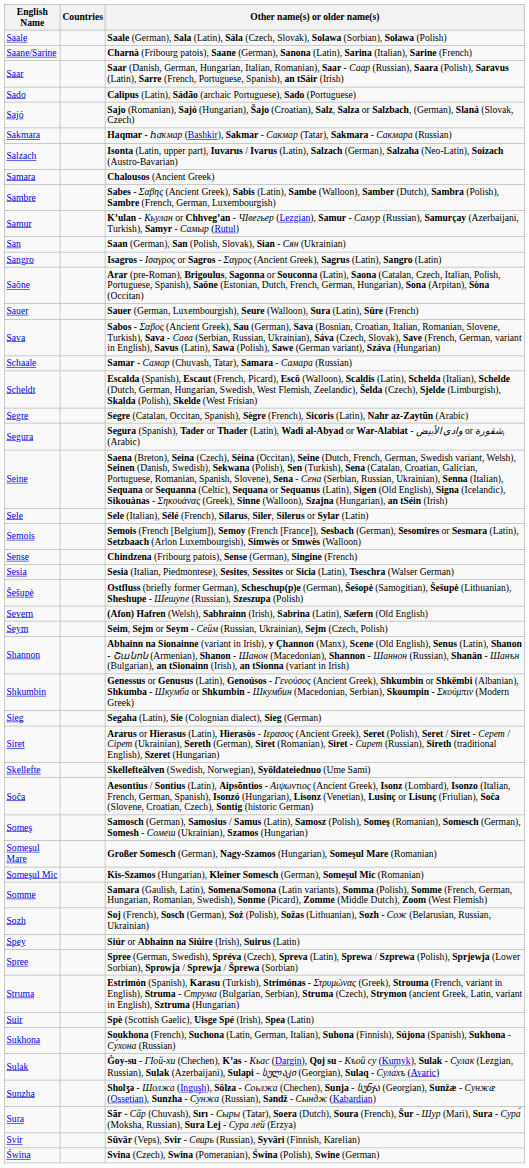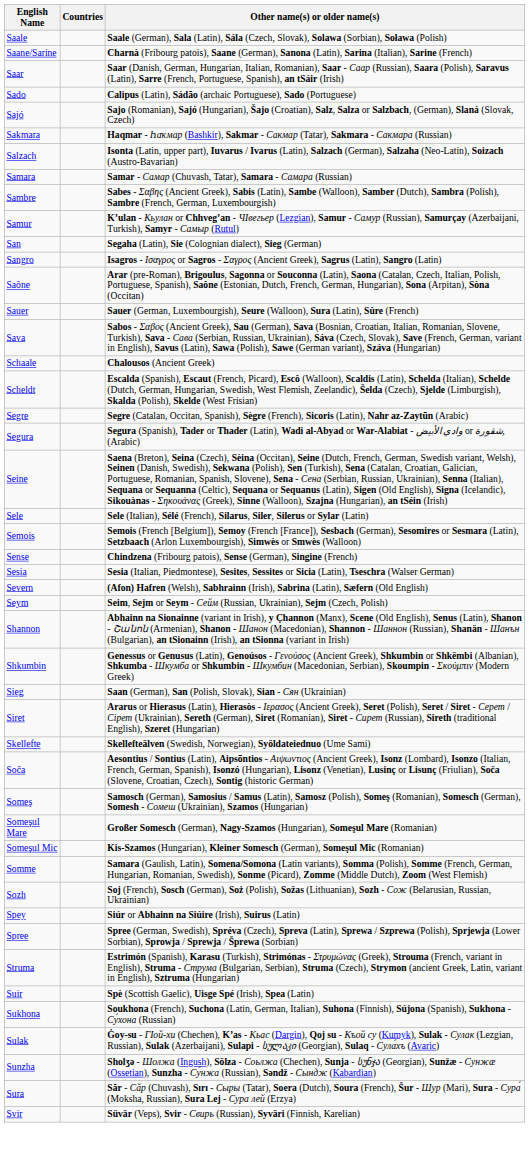 <table class=wikitable>
 <tr>
 <th>English Name</th>
 <th>Countries</th>
 <th>Other name(s) or older name(s)</th>
 </tr>
 <tr>
 <td><a href='#'>Saale</a></td>
 <td></td>
 <td><strong>Saale</strong> (German), <strong>Sala</strong> (Latin), <strong>Sála</strong> (Czech, Slovak), <strong>Solawa</strong> (Sorbian), <strong>Soława</strong> (Polish)</td>
 </tr>
 <tr>
 <td><a href='#'>Saane/Sarine</a></td>
 <td></td>
 <td><strong>Charnà</strong> (Fribourg patois), <strong>Saane</strong> (German), <strong>Sanona</strong> (Latin), <strong>Sarina</strong> (Italian), <strong>Sarine</strong> (French)</td>
 </tr>
 <tr>
 <td><a href='#'>Saar</a></td>
 <td> </td>
 <td><strong>Saar</strong> (Danish, German, Hungarian, Italian, Romanian), <strong>Saar</strong> - <em>Саар</em> (Russian), <strong>Saara</strong> (Polish), <strong>Saravus</strong> (Latin), <strong>Sarre</strong> (French, Portuguese, Spanish), <strong>an tSáir</strong> (Irish)</td>
 </tr>
 <tr>
 <td><a href='#'>Sado</a></td>
 <td></td>
 <td><strong>Calipus</strong> (Latin), <strong>Sádão</strong> (archaic Portuguese), <strong>Sado</strong> (Portuguese)</td>
 </tr>
 <tr>
 <td><a href='#'>Sajó</a></td>
 <td> </td>
 <td><strong>Sajo</strong> (Romanian), <strong>Sajó</strong> (Hungarian), <strong>Šajo</strong> (Croatian), <strong>Salz</strong>, <strong>Salza</strong> or <strong>Salzbach</strong>, (German), <strong>Slaná</strong> (Slovak, Czech)</td>
 </tr>
 <tr>
 <td><a href='#'>Sakmara</a></td>
 <td></td>
 <td><strong>Haqmar</strong> - <em>Һаҡмар</em> (<a href='#'>Bashkir</a>), <strong>Sakmar</strong> - <em>Сакмар</em> (Tatar), <strong>Sakmara</strong> - <em>Сакмара</em> (Russian)</td>
 </tr>
 <tr>
 <td><a href='#'>Salzach</a></td>
 <td> </td>
 <td><strong>Isonta</strong> (Latin, upper part), <strong>Iuvarus</strong> / <strong>Ivarus</strong> (Latin), <strong>Salzach</strong> (German), <strong>Salzaha</strong> (Neo-Latin), <strong>Soizach</strong> (Austro-Bavarian)</td>
 </tr>
 <tr>
 <td><a href='#'>Samara</a></td>
 <td></td>
-<td><strong>Chalousos</strong> (Ancient Greek)</td>
+<td><strong>Samar</strong> - <em>Самар</em> (Chuvash, Tatar), <strong>Samara</strong> - <em>Самара</em> (Russian)</td>
 </tr>
 <tr>
 <td><a href='#'>Sambre</a></td>
 <td> </td>
 <td><strong>Sabes</strong> - <em>Σαβης</em> (Ancient Greek), <strong>Sabis</strong> (Latin), <strong>Sambe</strong> (Walloon), <strong>Samber</strong> (Dutch), <strong>Sambra</strong> (Polish), <strong>Sambre</strong> (French, German, Luxembourgish)</td>
 </tr>
 <tr>
 <td><a href='#'>Samur</a></td>
 <td> </td>
 <td><strong>Kʼulan</strong> - <em>Кьулан</em> or <strong>Chhvegʼan</strong> - <em>ЧӀвегьер</em> (<a href='#'>Lezgian</a>), <strong>Samur</strong> - <em>Самур</em> (Russian), <strong>Samurçay</strong> (Azerbaijani, Turkish), <strong>Samyr</strong> - <em>Самыр</em> (<a href='#'>Rutul</a>)</td>
 </tr>
 <tr>
 <td><a href='#'>San</a></td>
 <td> </td>
-<td><strong>Saan</strong> (German), <strong>San</strong> (Polish, Slovak), <strong>Sian</strong> - <em>Сян</em> (Ukrainian)</td>
+<td><strong>Segaha</strong> (Latin), <strong>Sie</strong> (Colognian dialect), <strong>Sieg</strong> (German)</td>
 </tr>
 <tr>
 <td><a href='#'>Sangro</a></td>
 <td></td>
 <td><strong>Isagros</strong> - <em>Ισαγρος</em> or <strong>Sagros</strong> - <em>Σαγρος</em> (Ancient Greek), <strong>Sagrus</strong> (Latin), <strong>Sangro</strong> (Latin)</td>
 </tr>
 <tr>
 <td><a href='#'>Saône</a></td>
 <td></td>
 <td><strong>Arar</strong> (pre-Roman), <strong>Brigoulus</strong>, <strong>Sagonna</strong> or <strong>Souconna</strong> (Latin), <strong>Saona</strong> (Catalan, Czech, Italian, Polish, Portuguese, Spanish), <strong>Saône</strong> (Estonian, Dutch, French, German, Hungarian), <strong>Sona</strong> (Arpitan), <strong>Sòna</strong> (Occitan)</td>
 </tr>
 <tr>
 <td><a href='#'>Sauer</a></td>
 <td>  </td>
 <td><strong>Sauer</strong> (German, Luxembourgish), <strong>Seure</strong> (Walloon), <strong>Sura</strong> (Latin), <strong>Sûre</strong> (French)</td>
 </tr>
 <tr>
 <td><a href='#'>Sava</a></td>
 <td>   </td>
 <td><strong>Sabos</strong> - <em>Σαβος</em> (Ancient Greek), <strong>Sau</strong> (German), <strong>Sava</strong> (Bosnian, Croatian, Italian, Romanian, Slovene, Turkish), <strong>Sava</strong> - <em>Сава</em> (Serbian, Russian, Ukrainian), <strong>Sáva</strong> (Czech, Slovak), <strong>Save</strong> (French, German, variant in English), <strong>Savus</strong> (Latin), <strong>Sawa</strong> (Polish), <strong>Sawe</strong> (German variant), <strong>Száva</strong> (Hungarian)</td>
 </tr>
 <tr>
 <td><a href='#'>Schaale</a></td>
 <td></td>
-<td><strong>Samar</strong> - <em>Самар</em> (Chuvash, Tatar), <strong>Samara</strong> - <em>Самара</em> (Russian)</td>
+<td><strong>Chalousos</strong> (Ancient Greek)</td>
 </tr>
 <tr>
 <td><a href='#'>Scheldt</a></td>
 <td>  </td>
 <td><strong>Escalda</strong> (Spanish), <strong>Escaut</strong> (French, Picard), <strong>Escô</strong> (Walloon), <strong>Scaldis</strong> (Latin), <strong>Schelda</strong> (Italian), <strong>Schelde</strong> (Dutch, German, Hungarian, Swedish, West Flemish, Zeelandic), <strong>Šelda</strong> (Czech), <strong>Sjelde</strong> (Limburgish), <strong>Skalda</strong> (Polish), <strong>Skelde</strong> (West Frisian)</td>
 </tr>
 <tr>
 <td><a href='#'>Segre</a></td>
 <td> </td>
 <td><strong>Segre</strong> (Catalan, Occitan, Spanish), <strong>Sègre</strong> (French), <strong>Sicoris</strong> (Latin), <strong>Nahr az-Zaytūn</strong>  (Arabic)</td>
 </tr>
 <tr>
 <td><a href='#'>Segura</a></td>
 <td></td>
 <td><strong>Segura</strong> (Spanish), <strong>Tader</strong> or <strong>Thader</strong> (Latin), <strong>Wadi al-Abyad</strong> or <strong>War-Alabiat</strong> - <em>وادي الأبيض</em>  or <em>شقورة,</em> (Arabic)</td>
 </tr>
 <tr>
 <td><a href='#'>Seine</a></td>
 <td></td>
 <td><strong>Saena</strong> (Breton), <strong>Seina</strong> (Czech), <strong>Sèina</strong> (Occitan), <strong>Seine</strong> (Dutch, French, German, Swedish variant, Welsh), <strong>Seinen</strong> (Danish, Swedish), <strong>Sekwana</strong> (Polish), <strong>Sen</strong> (Turkish), <strong>Sena</strong> (Catalan, Croatian, Galician, Portuguese, Romanian, Spanish, Slovene), <strong>Sena</strong> - <em>Сена</em> (Serbian, Russian, Ukrainian), <strong>Senna</strong> (Italian), <strong>Sequana</strong> or <strong>Sequanna</strong> (Celtic), <strong>Sequana</strong> or <strong>Sequanus</strong> (Latin), <strong>Sigen</strong> (Old English), <strong>Signa</strong> (Icelandic), <strong>Sikouànas</strong> - <em>Σηκουάνας</em> (Greek),  <strong>Sinne</strong> (Walloon), <strong>Szajna</strong> (Hungarian), <strong>an tSéin</strong> (Irish)</td>
 </tr>
 <tr>
 <td><a href='#'>Sele</a></td>
 <td></td>
 <td><strong>Sele</strong> (Italian), <strong>Sélé</strong> (French), <strong>Silarus</strong>, <strong>Siler</strong>, <strong>Silerus</strong> or <strong>Sylar</strong> (Latin)</td>
 </tr>
 <tr>
 <td><a href='#'>Semois</a></td>
 <td> </td>
 <td><strong>Semois</strong> (French [Belgium]), <strong>Semoy</strong> (French [France]), <strong>Sesbach</strong> (German), <strong>Sesomires</strong> or <strong>Sesmara</strong> (Latin), <strong>Setzbaach</strong> (Arlon Luxembourgish), <strong>Simwès</strong> or <strong>Smwès</strong> (Walloon)</td>
 </tr>
 <tr>
 <td><a href='#'>Sense</a></td>
 <td></td>
 <td><strong>Chindzena</strong> (Fribourg patois), <strong>Sense</strong> (German), <strong>Singine</strong> (French)</td>
 </tr>
 <tr>
 <td><a href='#'>Sesia</a></td>
 <td></td>
 <td><strong>Sesia</strong> (Italian, Piedmontese), <strong>Sesites</strong>, <strong>Sessites</strong> or <strong>Sicia</strong> (Latin), <strong>Tseschra</strong> (Walser German)</td>
 </tr>
 <tr>
-<td><a href='#'>Šešupė</a></td>
-<td>  </td>
-<td><strong>Ostfluss</strong> (briefly former German), <strong>Scheschup(p)e</strong> (German), <strong>Šešopė</strong> (Samogitian), <strong>Šešupė</strong> (Lithuanian), <strong>Sheshupe</strong> - <em>Шешупе</em> (Russian), <strong>Szeszupa</strong> (Polish)</td>
-</tr>
-<tr>
 <td><a href='#'>Severn</a></td>
 <td> </td>
 <td><strong>(Afon) Hafren</strong> (Welsh), <strong>Sabhrainn</strong> (Irish), <strong>Sabrina</strong> (Latin), <strong>Sæfern</strong> (Old English)</td>
 </tr>
 <tr>
 <td><a href='#'>Seym</a></td>
 <td> </td>
 <td><strong>Seim</strong>, <strong>Sejm</strong> or <strong>Seym</strong> - <em>Сейм</em> (Russian, Ukrainian), <strong>Sejm</strong> (Czech, Polish)</td>
 </tr>
 <tr>
 <td><a href='#'>Shannon</a></td>
 <td></td>
 <td><strong>Abhainn na Sionainne</strong> (variant in Irish), <strong>y Çhannon</strong> (Manx), <strong>Scene</strong> (Old English), <strong>Senus</strong> (Latin), <strong>Shanon</strong> - <em>Շանոն</em> (Armenian), <strong>Shanon</strong> - <em>Шанон</em> (Macedonian), <strong>Shannon</strong> - <em>Шаннон</em> (Russian), <strong>Shanǎn</strong> - <em>Шанън</em> (Bulgarian), <strong>an tSionainn</strong> (Irish), <strong>an tSionna</strong> (variant in Irish)</td>
 </tr>
 <tr>
 <td><a href='#'>Shkumbin</a></td>
 <td></td>
 <td><strong>Genessus</strong> or <strong>Genusus</strong> (Latin), <strong>Genoúsos</strong> - <em>Γενούσος</em> (Ancient Greek), <strong>Shkumbin</strong> or <strong>Shkëmbi</strong> (Albanian), <strong>Shkumba</strong> - <em>Шкумба</em> or <strong>Shkumbin</strong> - <em>Шкумбин</em> (Macedonian, Serbian), <strong>Skoumpin</strong> - <em>Σκούμπιν</em> (Modern Greek)</td>
 </tr>
 <tr>
 <td><a href='#'>Sieg</a></td>
 <td></td>
-<td><strong>Segaha</strong> (Latin), <strong>Sie</strong> (Colognian dialect), <strong>Sieg</strong> (German)</td>
+<td><strong>Saan</strong> (German), <strong>San</strong> (Polish, Slovak), <strong>Sian</strong> - <em>Сян</em> (Ukrainian)</td>
 </tr>
 <tr>
 <td><a href='#'>Siret</a></td>
 <td> </td>
 <td><strong>Ararus</strong> or  <strong>Hierasus</strong> (Latin), <strong>Hierasòs</strong> - <em>Ιερασος</em> (Ancient Greek), <strong>Seret</strong> (Polish), <strong>Seret</strong> / <strong>Siret</strong> - <em>Серет</em> / <em>Сірет</em> (Ukrainian), <strong>Sereth</strong> (German),  <strong>Siret</strong> (Romanian), <strong>Siret</strong> - <em>Сирет</em> (Russian), <strong>Sireth</strong> (traditional English), <strong>Szeret</strong> (Hungarian)</td>
 </tr>
 <tr>
 <td><a href='#'>Skellefte</a></td>
 <td></td>
 <td><strong>Skellefteälven</strong> (Swedish, Norwegian), <strong>Syöldateiednuo</strong> (Ume Sami)</td>
 </tr>
 <tr>
 <td><a href='#'>Soča</a></td>
 <td> </td>
 <td><strong>Aesontius</strong> / <strong>Sontius</strong> (Latin), <strong>Aipsōntios</strong> - <em>Αιψωντιος</em> (Ancient Greek), <strong>Isonz</strong> (Lombard), <strong>Isonzo</strong> (Italian, French, German, Spanish), <strong>Isonzó</strong> (Hungarian), <strong>Lisonz</strong> (Venetian), <strong>Lusinç</strong> or <strong>Lisunç</strong> (Friulian), <strong>Soča</strong> (Slovene, Croatian, Czech), <strong>Sontig</strong> (historic German)</td>
 </tr>
 <tr>
 <td><a href='#'>Someş</a></td>
 <td> </td>
 <td><strong>Samosch</strong> (German), <strong>Samosius</strong> / <strong>Samus</strong> (Latin), <strong>Samosz</strong> (Polish), <strong>Someş</strong> (Romanian), <strong>Somesch</strong> (German), <strong>Somesh</strong> - <em>Сомеш</em> (Ukrainian), <strong>Szamos</strong> (Hungarian)</td>
 </tr>
 <tr>
 <td><a href='#'>Someşul Mare</a></td>
 <td></td>
 <td><strong>Großer Somesch</strong> (German), <strong>Nagy-Szamos</strong> (Hungarian), <strong>Someşul Mare</strong> (Romanian)</td>
 </tr>
 <tr>
 <td><a href='#'>Someşul Mic</a></td>
 <td></td>
 <td><strong>Kis-Szamos</strong> (Hungarian), <strong>Kleiner Somesch</strong> (German), <strong>Someşul Mic</strong> (Romanian)</td>
 </tr>
 <tr>
 <td><a href='#'>Somme</a></td>
 <td></td>
 <td><strong>Samara</strong> (Gaulish, Latin), <strong>Somena/Somona</strong> (Latin variants), <strong>Somma</strong> (Polish), <strong>Somme</strong> (French, German, Hungarian, Romanian, Swedish), <strong>Sonme</strong> (Picard), <strong>Zomme</strong> (Middle Dutch), <strong>Zoom</strong> (West Flemish)</td>
 </tr>
 <tr>
 <td><a href='#'>Sozh</a></td>
 <td>  </td>
 <td><strong>Soj</strong> (French), <strong>Sosch</strong> (German), <strong>Soż</strong> (Polish), <strong>Sožas</strong> (Lithuanian), <strong>Sozh</strong> - <em>Сож</em> (Belarusian, Russian, Ukrainian)</td>
 </tr>
 <tr>
 <td><a href='#'>Spey</a></td>
 <td></td>
 <td><strong>Siúr</strong> or <strong>Abhainn na Siúire</strong> (Irish), <strong>Suirus</strong> (Latin)</td>
 </tr>
 <tr>
 <td><a href='#'>Spree</a></td>
 <td> </td>
 <td><strong>Spree</strong> (German, Swedish), <strong>Spréva</strong> (Czech), <strong>Spreva</strong> (Latin), <strong>Sprewa</strong>  / <strong>Szprewa</strong> (Polish), <strong>Sprjewja</strong> (Lower Sorbian), <strong>Sprowja</strong> / <strong>Sprewja</strong> / <strong>Šprewa</strong> (Sorbian)</td>
 </tr>
 <tr>
 <td><a href='#'>Struma</a></td>
 <td> </td>
 <td><strong>Estrimón</strong> (Spanish), <strong>Karasu</strong> (Turkish), <strong>Strimónas</strong> - <em>Στρυμώνας</em> (Greek), <strong>Strouma</strong> (French, variant in English), <strong>Struma</strong> - <em>Струма</em> (Bulgarian, Serbian), <strong>Struma</strong> (Czech), <strong>Strymon</strong> (ancient Greek, Latin, variant in English), <strong>Sztruma</strong> (Hungarian)</td>
 </tr>
 <tr>
 <td><a href='#'>Suir</a></td>
 <td></td>
 <td><strong>Spè</strong> (Scottish Gaelic), <strong>Uisge Spé</strong> (Irish), <strong>Spea</strong> (Latin)</td>
 </tr>
 <tr>
 <td><a href='#'>Sukhona</a></td>
 <td></td>
 <td><strong>Soukhona</strong> (French), <strong>Suchona</strong> (Latin, German, Italian), <strong>Suhona</strong> (Finnish), <strong>Sújona</strong> (Spanish), <strong>Sukhona</strong> - <em>Су́хона</em> (Russian)</td>
 </tr>
 <tr>
 <td><a href='#'>Sulak</a></td>
 <td></td>
 <td><strong>Ġoy-su</strong> - <em>ГIой-хи</em> (Chechen), <strong>Kʼas</strong> - <em>Кьас</em> (<a href='#'>Dargin</a>), <strong>Qoj su</strong> - <em>Къой су</em> (<a href='#'>Kumyk</a>), <strong>Sulak</strong> - <em>Сулак</em> (Lezgian, Russian), <strong>Sulak</strong> (Azerbaijani), <strong>Sulapi</strong> - <em>სულაკი</em> (Georgian), <strong>Sulaq</strong> - <em>Сула́хъ</em> (<a href='#'>Avaric</a>)</td>
 </tr>
 <tr>
 <td><a href='#'>Sunzha</a></td>
 <td></td>
 <td><strong>Sholʒə</strong> - <em>Шолжа</em> (<a href='#'>Ingush</a>), <strong>Sölƶa</strong> - <em>Соьлжа</em> (Chechen), <strong>Sunja</strong> - <em>სუნჯა</em> (Georgian), <strong>Sunžæ</strong> - <em>Сунжæ</em> (<a href='#'>Ossetian</a>), <strong>Sunzha</strong> - <em>Су́нжа</em> (Russian), <strong>Səndž</strong> - <em>Сындж</em> (<a href='#'>Kabardian</a>)</td>
 </tr>
 <tr>
 <td><a href='#'>Sura</a></td>
 <td></td>
 <td><strong>Săr</strong> - <em>Сӑр</em> (Chuvash), <strong>Sırı</strong> - <em>Сыры</em> (Tatar), <strong>Soera</strong> (Dutch), <strong>Soura</strong> (French), <strong>Šur</strong> - <em>Шур</em> (Mari), <strong>Sura</strong> - <em>Сура́</em> (Moksha, Russian), <strong>Sura Lej</strong> - <em>Сура лей</em> (Erzya)</td>
 </tr>
 <tr>
 <td><a href='#'>Svir</a></td>
 <td></td>
 <td><strong>Süvär</strong> (Veps), <strong>Svir</strong> - <em>Свирь</em> (Russian), <strong>Syväri</strong> (Finnish, Karelian)</td>
 </tr>
-<tr>
-<td><a href='#'>Świna</a></td>
-<td></td>
-<td><strong>Svina</strong> (Czech), <strong>Swina</strong> (Pomeranian), <strong>Świna</strong> (Polish), <strong>Swine</strong> (German)</td>
-</tr>
 </table>
